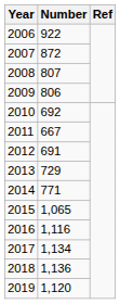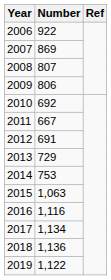 <table class="wikitable sortable">
 <tr>
 <th>Year</th>
 <th>Number</th>
 <th>Ref</th>
 </tr>
 <tr>
 <td>2006</td>
 <td>922</td>
 <td rowspan="4"></td>
 </tr>
 <tr>
 <td>2007</td>
-<td>872</td>
+<td>869</td>
 </tr>
 <tr>
 <td>2008</td>
 <td>807</td>
 </tr>
 <tr>
 <td>2009</td>
 <td>806</td>
 </tr>
 <tr>
 <td>2010</td>
 <td>692</td>
 <td rowspan="10"></td>
 </tr>
 <tr>
 <td>2011</td>
 <td>667</td>
 </tr>
 <tr>
 <td>2012</td>
 <td>691</td>
 </tr>
 <tr>
 <td>2013</td>
 <td>729</td>
 </tr>
 <tr>
 <td>2014</td>
-<td>771</td>
+<td>753</td>
 </tr>
 <tr>
 <td>2015</td>
-<td>1,065</td>
+<td>1,063</td>
 </tr>
 <tr>
 <td>2016</td>
 <td>1,116</td>
 </tr>
 <tr>
 <td>2017</td>
 <td>1,134</td>
 </tr>
 <tr>
 <td>2018</td>
 <td>1,136</td>
 </tr>
 <tr>
 <td>2019</td>
-<td>1,120</td>
+<td>1,122</td>
 </tr>
 </table>
